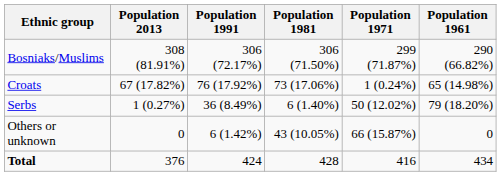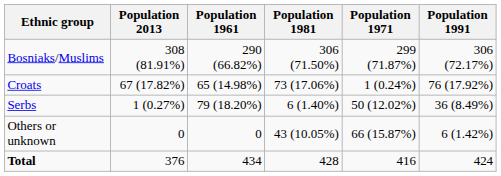 <table class="wikitable sortable">
 <tr>
 <th>Ethnic group</th>
 <th>Population<br>2013</th>
-<th>Population<br>1991</th>
+<th>Population<br>1961</th>
 <th>Population<br>1981</th>
 <th>Population<br>1971</th>
-<th>Population<br>1961</th>
+<th>Population<br>1991</th>
 </tr>
 <tr>
 <td><a href='#'>Bosniaks</a>/<a href='#'>Muslims</a></td>
 <td align="right">308 (81.91%)</td>
-<td align="right">306 (72.17%)</td>
+<td align="right">290 (66.82%)</td>
 <td align="right">306 (71.50%)</td>
 <td align="right">299 (71.87%)</td>
-<td align="right">290 (66.82%)</td>
+<td align="right">306 (72.17%)</td>
 </tr>
 <tr>
 <td><a href='#'>Croats</a></td>
 <td align="right">67 (17.82%)</td>
-<td align="right">76 (17.92%)</td>
+<td align="right">65 (14.98%)</td>
 <td align="right">73 (17.06%)</td>
 <td align="right">1 (0.24%)</td>
-<td align="right">65 (14.98%)</td>
+<td align="right">76 (17.92%)</td>
 </tr>
 <tr>
 <td><a href='#'>Serbs</a></td>
 <td align="right">1 (0.27%)</td>
-<td align="right">36 (8.49%)</td>
+<td align="right">79 (18.20%)</td>
 <td align="right">6 (1.40%)</td>
 <td align="right">50 (12.02%)</td>
-<td align="right">79 (18.20%)</td>
+<td align="right">36 (8.49%)</td>
 </tr>
 <tr>
 <td>Others or unknown</td>
 <td align="right">0</td>
-<td align="right">6 (1.42%)</td>
+<td align="right">0</td>
 <td align="right">43 (10.05%)</td>
 <td align="right">66 (15.87%)</td>
-<td align="right">0</td>
+<td align="right">6 (1.42%)</td>
 </tr>
 <tr class="sortbottom">
 <td><strong>Total</strong></td>
 <td align="right">376</td>
-<td align="right">424</td>
+<td align="right">434</td>
 <td align="right">428</td>
 <td align="right">416</td>
-<td align="right">434</td>
+<td align="right">424</td>
 </tr>
 </table>
